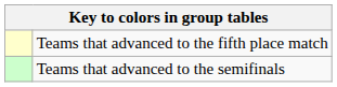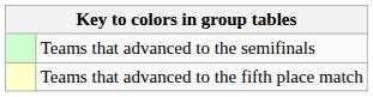 <table class="wikitable" style="text-align: center;">
 <tr>
 <th colspan=2>Key to colors in group tables</th>
 </tr>
 <tr>
+<td style="background:#cfc; width:20px;"></td>
+<td align=left>Teams that advanced to the semifinals</td>
+</tr>
+<tr>
 <td style="background:#ffc; width:20px;"></td>
 <td align=left>Teams that advanced to the fifth place match</td>
 </tr>
-<tr>
-<td style="background:#cfc; width:20px;"></td>
-<td align=left>Teams that advanced to the semifinals</td>
-</tr>
 </table>
